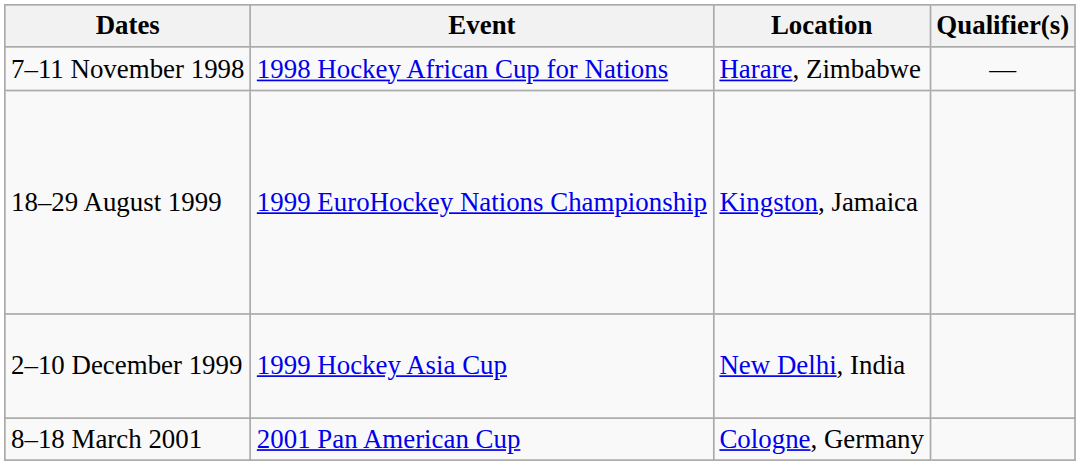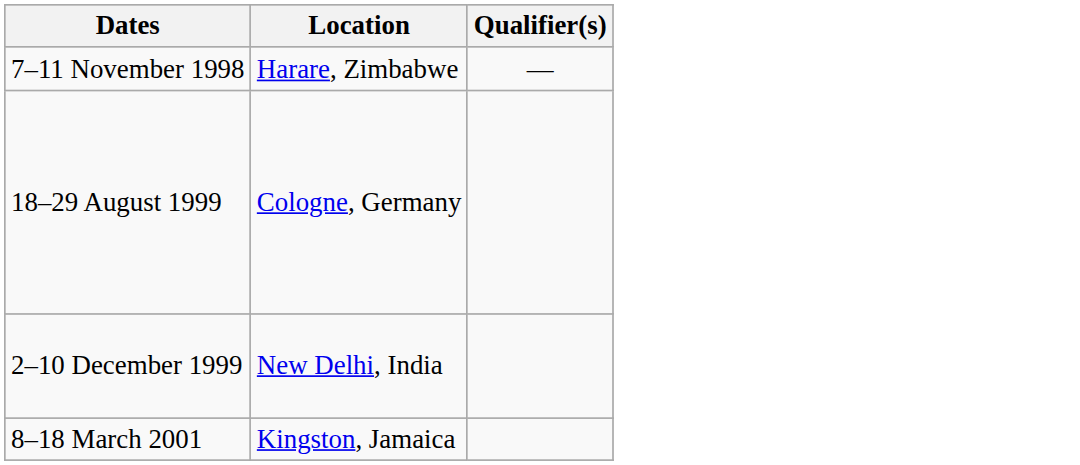 <table class=wikitable>
 <tr>
 <th>Dates</th>
-<th>Event</th>
 <th>Location</th>
 <th>Qualifier(s)</th>
 </tr>
 <tr>
 <td>7–11 November 1998</td>
-<td><a href='#'>1998 Hockey African Cup for Nations</a></td>
 <td><a href='#'>Harare</a>, Zimbabwe</td>
 <td align=center>—</td>
 </tr>
 <tr>
 <td>18–29 August 1999</td>
-<td><a href='#'>1999 EuroHockey Nations Championship</a></td>
-<td><a href='#'>Kingston</a>, Jamaica</td>
+<td><a href='#'>Cologne</a>, Germany</td>
 <td><br><br><br><br><br><br><br></td>
 </tr>
 <tr>
 <td>2–10 December 1999</td>
-<td><a href='#'>1999 Hockey Asia Cup</a></td>
 <td><a href='#'>New Delhi</a>, India</td>
 <td><br><br><br></td>
 </tr>
 <tr>
 <td>8–18 March 2001</td>
-<td><a href='#'>2001 Pan American Cup</a></td>
-<td><a href='#'>Cologne</a>, Germany</td>
+<td><a href='#'>Kingston</a>, Jamaica</td>
 <td><br></td>
 </tr>
 </table>
